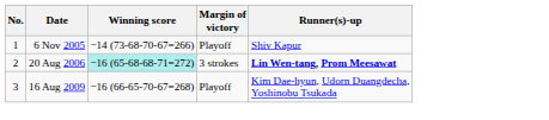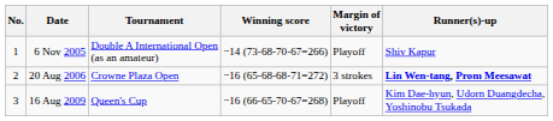 <table class="wikitable" style="font-size:95%;">
 <tr>
 <th>No.</th>
 <th>Date</th>
+<th>Tournament</th>
 <th>Winning score</th>
 <th>Margin of<br>victory</th>
 <th>Runner(s)-up</th>
 </tr>
 <tr>
 <td align=center>1</td>
 <td align=right>6 Nov <a href='#'>2005</a></td>
+<td><a href='#'>Double A International Open</a><br>(as an amateur)</td>
 <td>−14 (73-68-70-67=266)</td>
 <td>Playoff</td>
 <td> <a href='#'>Shiv Kapur</a></td>
 </tr>
 <tr>
 <td align=center>2</td>
 <td align=right>20 Aug <a href='#'>2006</a></td>
-<td style="background: paleturquoise;">−16 (65-68-68-71=272)</td>
+<td><a href='#'>Crowne Plaza Open</a></td>
+<td>−16 (65-68-68-71=272)</td>
 <td>3 strokes</td>
 <td><strong> <a href='#'>Lin Wen-tang</a>,  <a href='#'>Prom Meesawat</a></strong></td>
 </tr>
 <tr>
 <td align=center>3</td>
 <td align=right>16 Aug <a href='#'>2009</a></td>
+<td><a href='#'>Queen's Cup</a></td>
 <td>−16 (66-65-70-67=268)</td>
 <td>Playoff</td>
 <td> <a href='#'>Kim Dae-hyun</a>,  <a href='#'>Udorn Duangdecha</a>,<br> <a href='#'>Yoshinobu Tsukada</a></td>
 </tr>
 </table>
